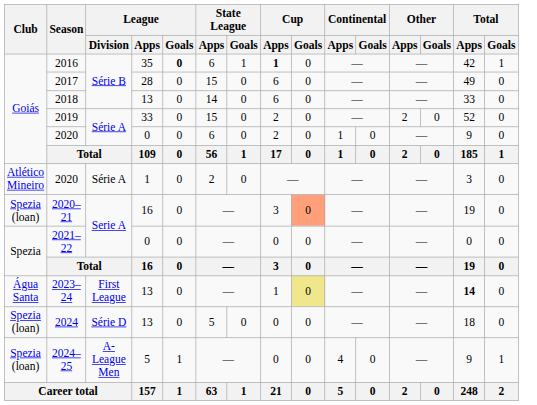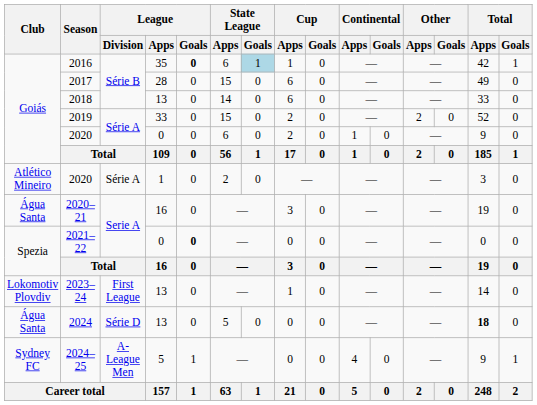 <table class="wikitable" style="text-align:center">
 <tr>
 <th rowspan="2">Club</th>
 <th rowspan="2">Season</th>
 <th colspan="3">League</th>
 <th colspan="2">State League</th>
 <th colspan="2">Cup</th>
 <th colspan="2">Continental</th>
 <th colspan="2">Other</th>
 <th colspan="2">Total</th>
 </tr>
 <tr>
 <th>Division</th>
 <th>Apps</th>
 <th>Goals</th>
 <th>Apps</th>
 <th>Goals</th>
 <th>Apps</th>
 <th>Goals</th>
 <th>Apps</th>
 <th>Goals</th>
 <th>Apps</th>
 <th>Goals</th>
 <th>Apps</th>
 <th>Goals</th>
 </tr>
 <tr>
 <td rowspan="6"><a href='#'>Goiás</a></td>
 <td>2016</td>
 <td rowspan="3"><a href='#'>Série B</a></td>
 <td>35</td>
 <td><strong>0</strong></td>
 <td>6</td>
+<td style="background: lightblue;">1</td>
 <td>1</td>
-<td><strong>1</strong></td>
 <td>0</td>
 <td colspan="2">—</td>
 <td colspan="2">—</td>
 <td>42</td>
 <td>1</td>
 </tr>
 <tr>
 <td>2017</td>
 <td>28</td>
 <td>0</td>
 <td>15</td>
 <td>0</td>
 <td>6</td>
 <td>0</td>
 <td colspan="2">—</td>
 <td colspan="2">—</td>
 <td>49</td>
 <td>0</td>
 </tr>
 <tr>
 <td>2018</td>
 <td>13</td>
 <td>0</td>
 <td>14</td>
 <td>0</td>
 <td>6</td>
 <td>0</td>
 <td colspan="2">—</td>
 <td colspan="2">—</td>
 <td>33</td>
 <td>0</td>
 </tr>
 <tr>
 <td>2019</td>
 <td rowspan="2"><a href='#'>Série A</a></td>
 <td>33</td>
 <td>0</td>
 <td>15</td>
 <td>0</td>
 <td>2</td>
 <td>0</td>
 <td colspan="2">—</td>
 <td>2</td>
 <td>0</td>
 <td>52</td>
 <td>0</td>
 </tr>
 <tr>
 <td>2020</td>
 <td>0</td>
 <td>0</td>
 <td>6</td>
 <td>0</td>
 <td>2</td>
 <td>0</td>
 <td>1</td>
 <td>0</td>
 <td colspan="2">—</td>
 <td>9</td>
 <td>0</td>
 </tr>
 <tr>
 <th colspan="2">Total</th>
 <th>109</th>
 <th>0</th>
 <th>56</th>
 <th>1</th>
 <th>17</th>
 <th>0</th>
 <th>1</th>
 <th>0</th>
 <th>2</th>
 <th>0</th>
 <th>185</th>
 <th>1</th>
 </tr>
 <tr>
 <td><a href='#'>Atlético Mineiro</a></td>
 <td>2020</td>
 <td>Série A</td>
 <td>1</td>
 <td>0</td>
 <td>2</td>
 <td>0</td>
 <td colspan="2">—</td>
 <td colspan="2">—</td>
 <td colspan="2">—</td>
 <td>3</td>
 <td>0</td>
 </tr>
 <tr>
-<td><a href='#'>Spezia</a> (loan)</td>
+<td><a href='#'>Água Santa</a></td>
 <td><a href='#'>2020–21</a></td>
 <td rowspan="2"><a href='#'>Serie A</a></td>
 <td>16</td>
 <td>0</td>
 <td colspan="2">—</td>
 <td>3</td>
-<td style="background: lightsalmon;">0</td>
+<td>0</td>
 <td colspan="2">—</td>
 <td colspan="2">—</td>
 <td>19</td>
 <td>0</td>
 </tr>
 <tr>
 <td rowspan="2">Spezia</td>
 <td><a href='#'>2021–22</a></td>
 <td>0</td>
-<td>0</td>
+<td><strong>0</strong></td>
 <td colspan="2">—</td>
 <td>0</td>
 <td>0</td>
 <td colspan="2">—</td>
 <td colspan="2">—</td>
 <td>0</td>
 <td>0</td>
 </tr>
 <tr>
 <th colspan="2">Total</th>
 <th>16</th>
 <th>0</th>
 <th colspan="2">—</th>
 <th>3</th>
 <th>0</th>
 <th colspan="2">—</th>
 <th colspan="2">—</th>
 <th>19</th>
 <th>0</th>
 </tr>
 <tr>
-<td><a href='#'>Água Santa</a></td>
+<td><a href='#'>Lokomotiv Plovdiv</a></td>
 <td><a href='#'>2023–24</a></td>
 <td><a href='#'>First League</a></td>
 <td>13</td>
 <td>0</td>
 <td colspan="2">—</td>
 <td>1</td>
-<td style="background: khaki;">0</td>
+<td>0</td>
 <td colspan="2">—</td>
 <td colspan="2">—</td>
-<td><strong>14</strong></td>
+<td>14</td>
 <td>0</td>
 </tr>
 <tr>
-<td><a href='#'>Spezia</a> (loan)</td>
+<td><a href='#'>Água Santa</a></td>
 <td><a href='#'>2024</a></td>
 <td><a href='#'>Série D</a></td>
 <td>13</td>
 <td>0</td>
 <td>5</td>
 <td>0</td>
 <td>0</td>
 <td>0</td>
 <td colspan="2">—</td>
 <td colspan="2">—</td>
-<td>18</td>
+<td><strong>18</strong></td>
 <td>0</td>
 </tr>
 <tr>
-<td><a href='#'>Spezia</a> (loan)</td>
+<td><a href='#'>Sydney FC</a></td>
 <td><a href='#'>2024–25</a></td>
 <td><a href='#'>A-League Men</a></td>
 <td>5</td>
 <td>1</td>
 <td colspan="2">—</td>
 <td>0</td>
 <td>0</td>
 <td>4</td>
 <td>0</td>
 <td colspan="2">—</td>
 <td>9</td>
 <td>1</td>
 </tr>
 <tr>
 <th colspan="3">Career total</th>
 <th>157</th>
 <th>1</th>
 <th>63</th>
 <th>1</th>
 <th>21</th>
 <th>0</th>
 <th>5</th>
 <th>0</th>
 <th>2</th>
 <th>0</th>
 <th>248</th>
 <th>2</th>
 </tr>
 </table>
